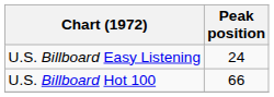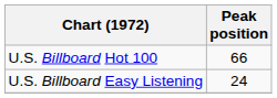 <table class="wikitable sortable">
 <tr>
 <th align="left">Chart (1972)</th>
 <th align="left">Peak<br>position</th>
 </tr>
 <tr>
+<td align="left">U.S. <em><a href='#'>Billboard</a></em> <a href='#'>Hot 100</a></td>
+<td style="text-align:center;">66</td>
+</tr>
+<tr>
 <td align="left">U.S. <em>Billboard</em> <a href='#'>Easy Listening</a></td>
 <td style="text-align:center;">24</td>
 </tr>
 <tr>
-<td align="left">U.S. <em><a href='#'>Billboard</a></em> <a href='#'>Hot 100</a></td>
-<td style="text-align:center;">66</td>
-</tr>
-<tr>
 </tr>
 </table>
